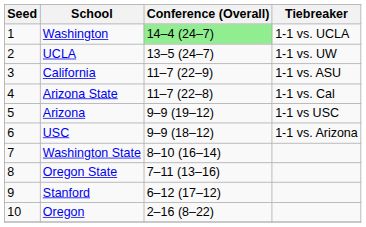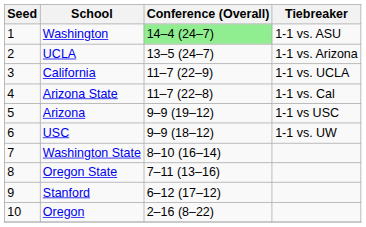 <table class="wikitable">
 <tr>
 <th>Seed</th>
 <th>School</th>
 <th>Conference (Overall)</th>
 <th>Tiebreaker</th>
 </tr>
 <tr>
 <td>1</td>
 <td><a href='#'>Washington</a></td>
 <td style="background: lightgreen;">14–4 (24–7)</td>
-<td>1-1 vs. UCLA</td>
+<td>1-1 vs. ASU</td>
 </tr>
 <tr>
 <td>2</td>
 <td><a href='#'>UCLA</a></td>
 <td>13–5 (24–7)</td>
-<td>1-1 vs. UW</td>
+<td>1-1 vs. Arizona</td>
 </tr>
 <tr>
 <td>3</td>
 <td><a href='#'>California</a></td>
 <td>11–7 (22–9)</td>
-<td>1-1 vs. ASU</td>
+<td>1-1 vs. UCLA</td>
 </tr>
 <tr>
 <td>4</td>
 <td><a href='#'>Arizona State</a></td>
 <td>11–7 (22–8)</td>
 <td>1-1 vs. Cal</td>
 </tr>
 <tr>
 <td>5</td>
 <td><a href='#'>Arizona</a></td>
 <td>9–9 (19–12)</td>
 <td>1-1 vs USC</td>
 </tr>
 <tr>
 <td>6</td>
 <td><a href='#'>USC</a></td>
 <td>9–9 (18–12)</td>
-<td>1-1 vs. Arizona</td>
+<td>1-1 vs. UW</td>
 </tr>
 <tr>
 <td>7</td>
 <td><a href='#'>Washington State</a></td>
 <td>8–10 (16–14)</td>
 <td></td>
 </tr>
 <tr>
 <td>8</td>
 <td><a href='#'>Oregon State</a></td>
 <td>7–11 (13–16)</td>
 <td></td>
 </tr>
 <tr>
 <td>9</td>
 <td><a href='#'>Stanford</a></td>
 <td>6–12 (17–12)</td>
 <td></td>
 </tr>
 <tr>
 <td>10</td>
 <td><a href='#'>Oregon</a></td>
 <td>2–16 (8–22)</td>
 <td></td>
 </tr>
 <tr>
 </tr>
 </table>
